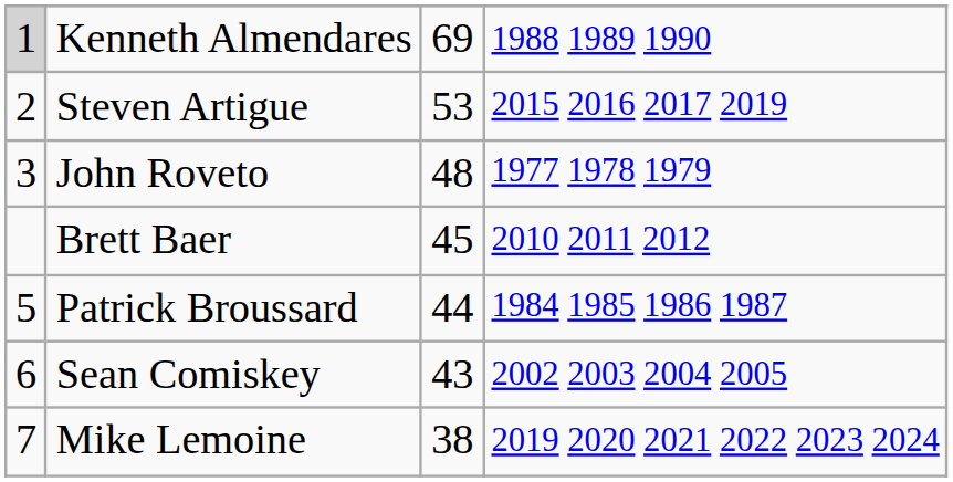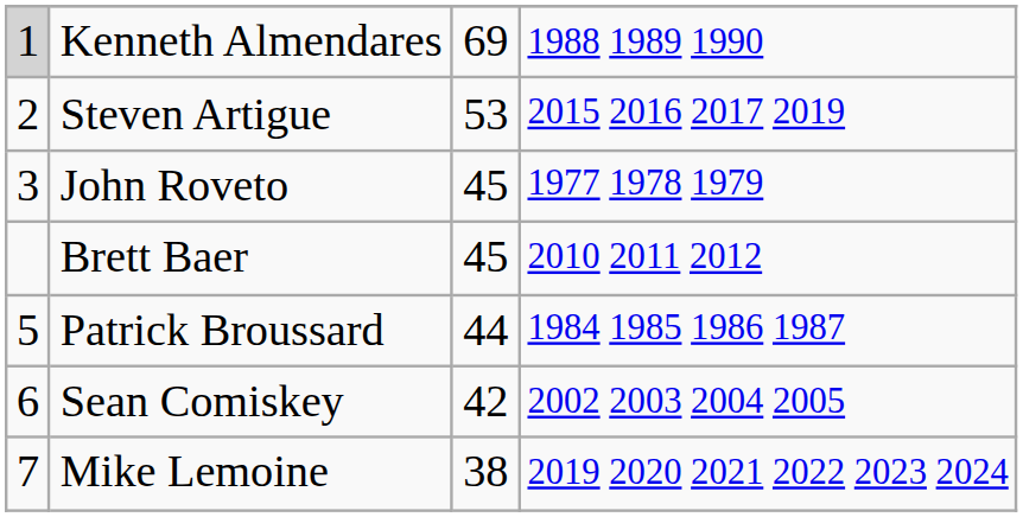 <table class="wikitable">
 <tr>
 </tr>
 <tr>
 <td style="background: lightgrey;">1</td>
 <td>Kenneth Almendares</td>
 <td>69</td>
 <td style="font-size:80%;"><a href='#'>1988</a> <a href='#'>1989</a> <a href='#'>1990</a></td>
 </tr>
 <tr>
 <td>2</td>
 <td>Steven Artigue</td>
 <td>53</td>
 <td style="font-size:80%;"><a href='#'>2015</a> <a href='#'>2016</a> <a href='#'>2017</a> <a href='#'>2019</a></td>
 </tr>
 <tr>
 <td>3</td>
 <td>John Roveto</td>
-<td>48</td>
+<td>45</td>
 <td style="font-size:80%;"><a href='#'>1977</a> <a href='#'>1978</a> <a href='#'>1979</a></td>
 </tr>
 <tr>
 <td></td>
 <td>Brett Baer</td>
 <td>45</td>
 <td style="font-size:80%;"><a href='#'>2010</a> <a href='#'>2011</a> <a href='#'>2012</a></td>
 </tr>
 <tr>
 <td>5</td>
 <td>Patrick Broussard</td>
 <td>44</td>
 <td style="font-size:80%;"><a href='#'>1984</a> <a href='#'>1985</a> <a href='#'>1986</a> <a href='#'>1987</a></td>
 </tr>
 <tr>
 <td>6</td>
 <td>Sean Comiskey</td>
-<td>43</td>
+<td>42</td>
 <td style="font-size:80%;"><a href='#'>2002</a> <a href='#'>2003</a> <a href='#'>2004</a> <a href='#'>2005</a></td>
 </tr>
 <tr>
 <td>7</td>
 <td>Mike Lemoine</td>
 <td>38</td>
 <td style="font-size:80%;"><a href='#'>2019</a> <a href='#'>2020</a> <a href='#'>2021</a> <a href='#'>2022</a> <a href='#'>2023</a> <a href='#'>2024</a></td>
 </tr>
 </table>
